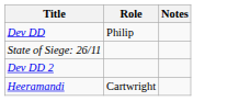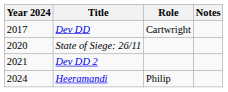 <table class="wikitable">
 <tr>
+<th>Year 2024</th>
 <th>Title</th>
 <th>Role</th>
 <th>Notes</th>
 </tr>
 <tr>
+<td>2017</td>
 <td><em><a href='#'>Dev DD</a></em></td>
-<td>Philip</td>
+<td>Cartwright</td>
 <td></td>
 </tr>
 <tr>
+<td>2020</td>
 <td><em>State of Siege: 26/11</em></td>
 <td></td>
 <td></td>
 </tr>
 <tr>
+<td>2021</td>
 <td><em><a href='#'>Dev DD 2</a></em></td>
 <td></td>
 <td></td>
 </tr>
 <tr>
+<td>2024</td>
 <td><em><a href='#'>Heeramandi</a></em></td>
-<td>Cartwright</td>
+<td>Philip</td>
 <td></td>
 </tr>
 </table>
